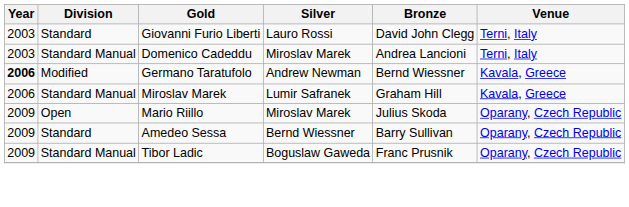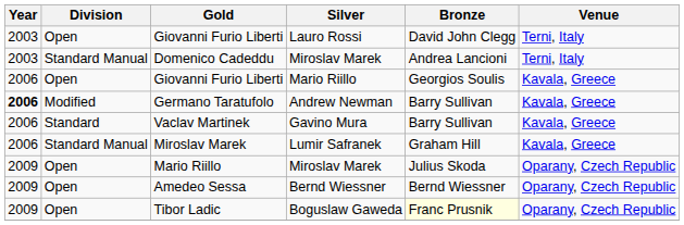 <table class="wikitable sortable" style="text-align: left;">
 <tr>
 <th>Year</th>
 <th>Division</th>
 <th> Gold</th>
 <th> Silver</th>
 <th> Bronze</th>
 <th>Venue</th>
 </tr>
 <tr>
 <td>2003</td>
-<td>Standard</td>
+<td>Open</td>
 <td> Giovanni Furio Liberti</td>
 <td> Lauro Rossi</td>
 <td> David John Clegg</td>
 <td><a href='#'>Terni</a>, <a href='#'>Italy</a></td>
 </tr>
 <tr>
 <td>2003</td>
 <td>Standard Manual</td>
 <td> Domenico Cadeddu</td>
 <td> Miroslav Marek</td>
 <td> Andrea Lancioni</td>
 <td><a href='#'>Terni</a>, <a href='#'>Italy</a></td>
 </tr>
 <tr>
+<td>2006</td>
+<td>Open</td>
+<td> Giovanni Furio Liberti</td>
+<td> Mario Riillo</td>
+<td> Georgios Soulis</td>
+<td><a href='#'>Kavala</a>, <a href='#'>Greece</a></td>
+</tr>
+<tr>
 <td><strong>2006</strong></td>
 <td>Modified</td>
 <td> Germano Taratufolo</td>
 <td> Andrew Newman</td>
-<td> Bernd Wiessner</td>
+<td> Barry Sullivan</td>
+<td><a href='#'>Kavala</a>, <a href='#'>Greece</a></td>
+</tr>
+<tr>
+<td>2006</td>
+<td>Standard</td>
+<td> Vaclav Martinek</td>
+<td> Gavino Mura</td>
+<td> Barry Sullivan</td>
 <td><a href='#'>Kavala</a>, <a href='#'>Greece</a></td>
 </tr>
 <tr>
 <td>2006</td>
 <td>Standard Manual</td>
 <td> Miroslav Marek</td>
 <td> Lumir Safranek</td>
 <td> Graham Hill</td>
 <td><a href='#'>Kavala</a>, <a href='#'>Greece</a></td>
 </tr>
 <tr>
 <td>2009</td>
 <td>Open</td>
 <td> Mario Riillo</td>
 <td> Miroslav Marek</td>
 <td> Julius Skoda</td>
 <td><a href='#'>Oparany</a>, <a href='#'>Czech Republic</a></td>
 </tr>
 <tr>
 <td>2009</td>
-<td>Standard</td>
+<td>Open</td>
 <td> Amedeo Sessa</td>
 <td> Bernd Wiessner</td>
-<td> Barry Sullivan</td>
+<td> Bernd Wiessner</td>
 <td><a href='#'>Oparany</a>, <a href='#'>Czech Republic</a></td>
 </tr>
 <tr>
 <td>2009</td>
-<td>Standard Manual</td>
+<td>Open</td>
 <td> Tibor Ladic</td>
 <td> Boguslaw Gaweda</td>
-<td> Franc Prusnik</td>
+<td style="background: lightyellow;"> Franc Prusnik</td>
 <td><a href='#'>Oparany</a>, <a href='#'>Czech Republic</a></td>
 </tr>
 <tr>
 </tr>
 </table>
